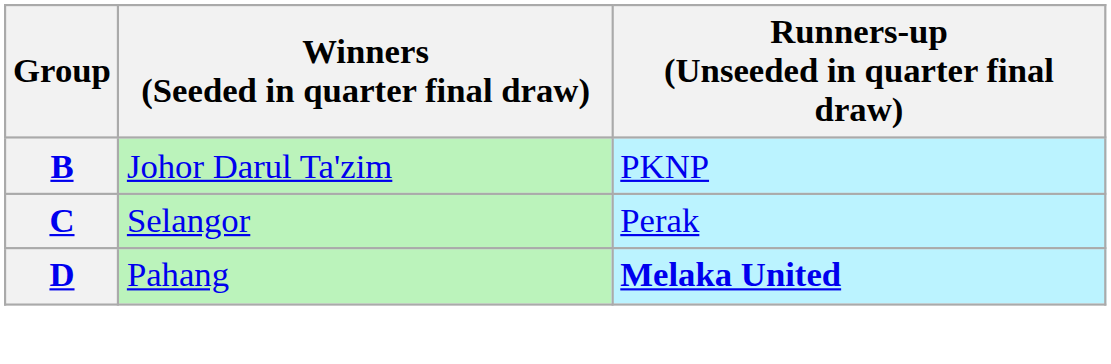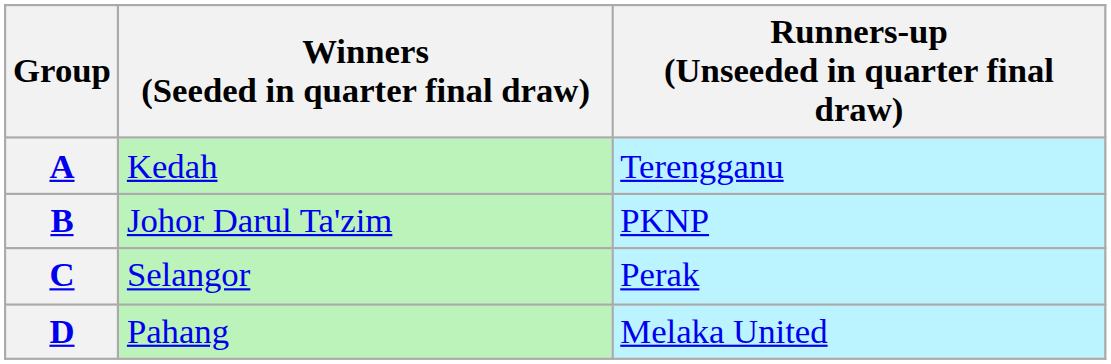 <table class="wikitable">
 <tr>
 <th>Group</th>
 <th width=220>Winners<br>(Seeded in quarter final draw)</th>
 <th width=220>Runners-up<br>(Unseeded in quarter final draw)</th>
+</tr>
+<tr>
+<th><a href='#'>A</a></th>
+<td bgcolor=#BBF3BB><a href='#'>Kedah</a></td>
+<td bgcolor=#BBF3FF><a href='#'>Terengganu</a></td>
 </tr>
 <tr>
 <th><a href='#'>B</a></th>
 <td bgcolor=#BBF3BB><a href='#'>Johor Darul Ta'zim</a></td>
 <td bgcolor=#BBF3FF><a href='#'>PKNP</a></td>
 </tr>
 <tr>
 <th><a href='#'>C</a></th>
 <td bgcolor=#BBF3BB><a href='#'>Selangor</a></td>
 <td bgcolor=#BBF3FF><a href='#'>Perak</a></td>
 </tr>
 <tr>
 <th><a href='#'>D</a></th>
 <td bgcolor=#BBF3BB><a href='#'>Pahang</a></td>
-<td bgcolor=#BBF3FF><strong><a href='#'>Melaka United</a></strong></td>
+<td bgcolor=#BBF3FF><a href='#'>Melaka United</a></td>
 </tr>
 </table>
